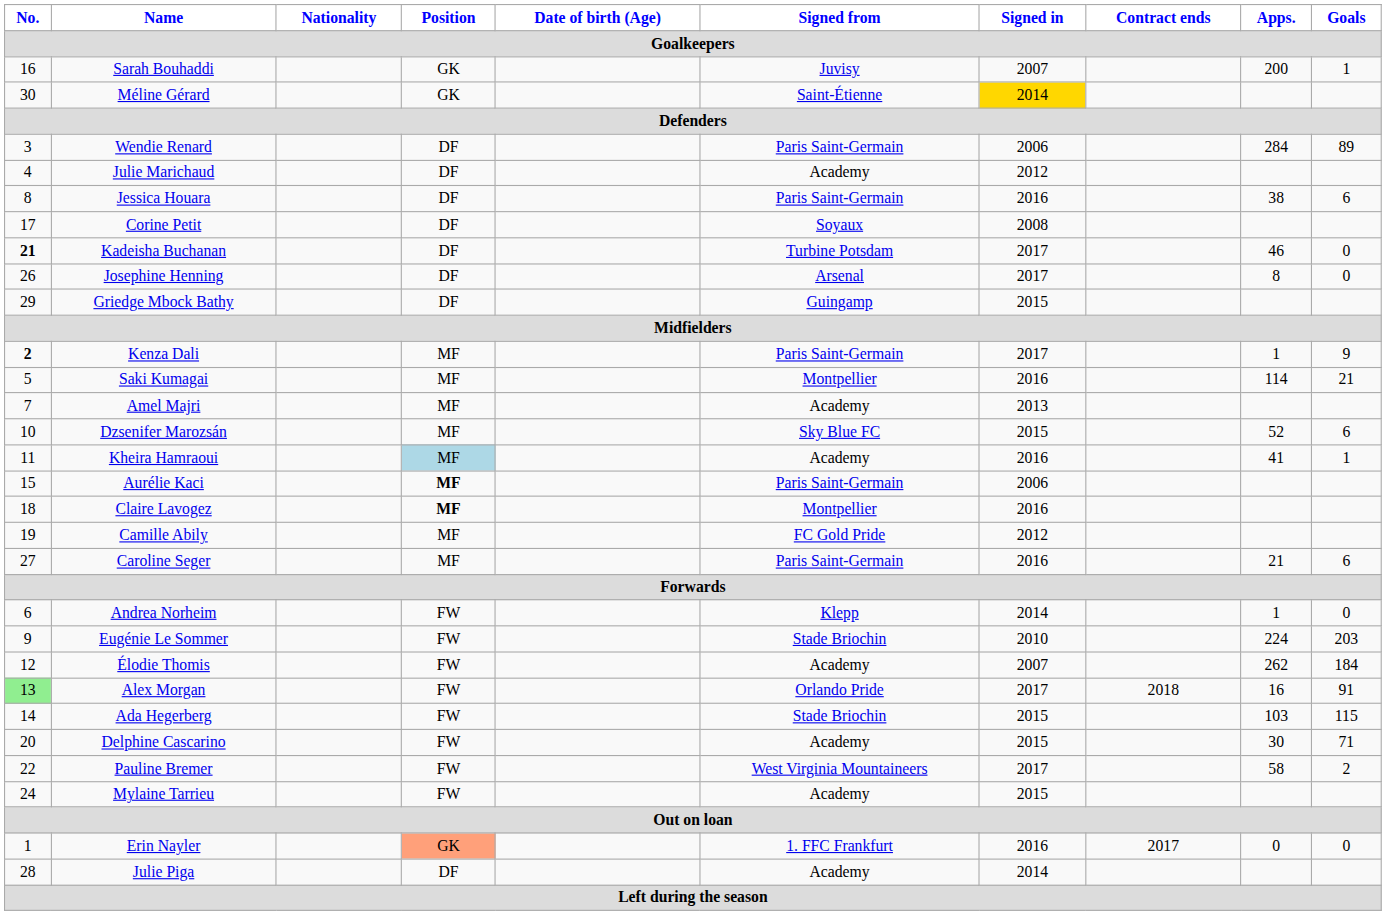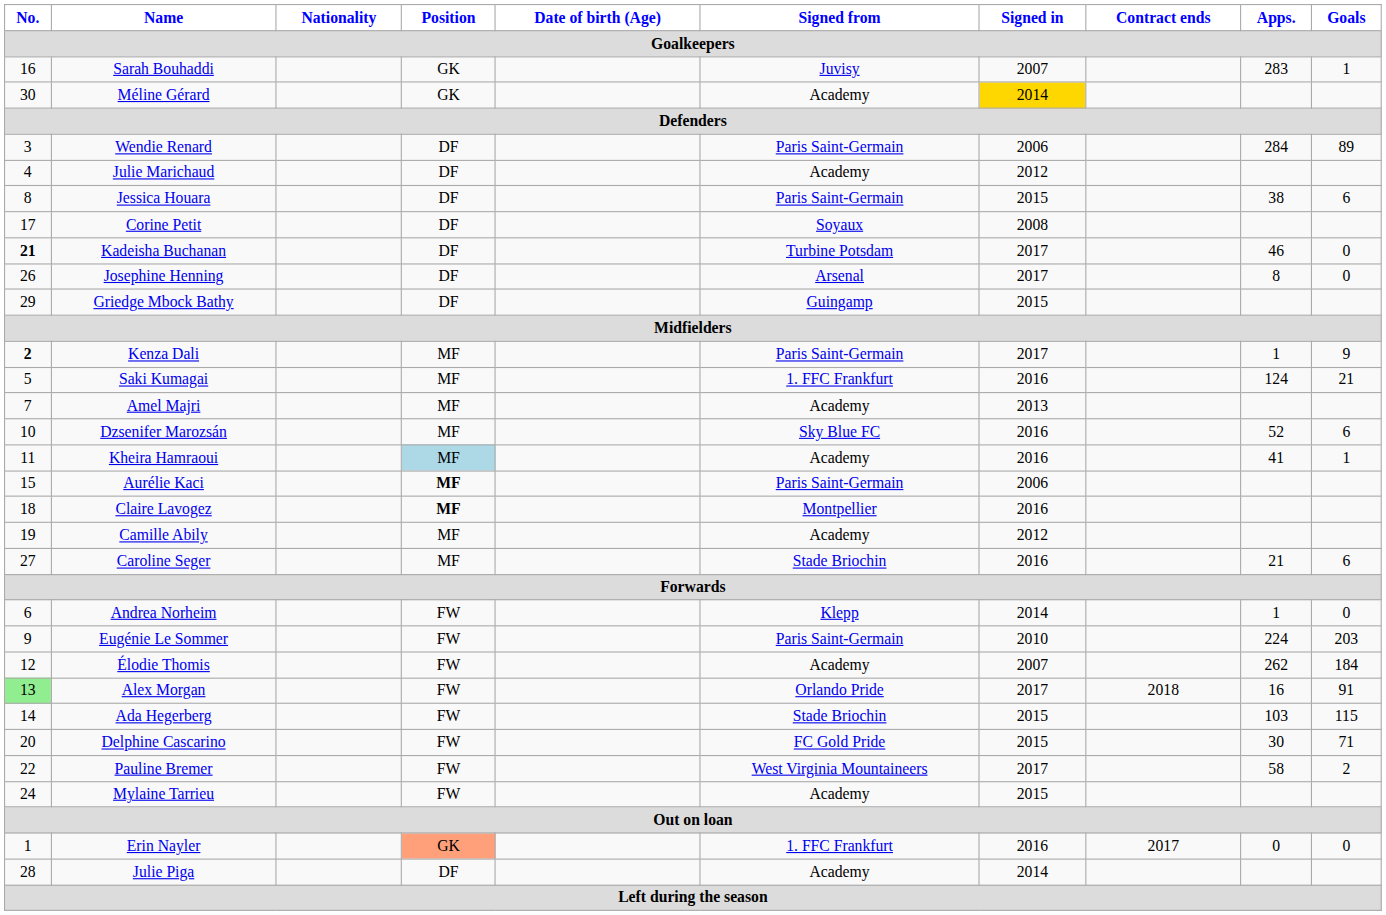 <table class="wikitable"  style="text-align:center; font-size:90%; width:100%;">
 <tr>
 <th style="background:#FFFFFF; color:blue; text-align:center;">No.</th>
 <th style="background:#FFFFFF; color:blue; text-align:center;">Name</th>
 <th style="background:#FFFFFF; color:blue; text-align:center;">Nationality</th>
 <th style="background:#FFFFFF; color:blue; text-align:center;">Position</th>
 <th style="background:#FFFFFF; color:blue; text-align:center;">Date of birth (Age)</th>
 <th style="background:#FFFFFF; color:blue; text-align:center;">Signed from</th>
 <th style="background:#FFFFFF; color:blue; text-align:center;">Signed in</th>
 <th style="background:#FFFFFF; color:blue; text-align:center;">Contract ends</th>
 <th style="background:#FFFFFF; color:blue; text-align:center;">Apps.</th>
 <th style="background:#FFFFFF; color:blue; text-align:center;">Goals</th>
 </tr>
 <tr>
 <th colspan="11"  style="background:#dcdcdc; text-align:center;">Goalkeepers</th>
 </tr>
 <tr>
 <td>16</td>
 <td><a href='#'>Sarah Bouhaddi</a></td>
 <td></td>
 <td>GK</td>
 <td></td>
 <td><a href='#'>Juvisy</a></td>
 <td>2007</td>
 <td></td>
-<td>200</td>
+<td>283</td>
 <td>1</td>
 </tr>
 <tr>
 <td>30</td>
 <td><a href='#'>Méline Gérard</a></td>
 <td></td>
 <td>GK</td>
 <td></td>
-<td><a href='#'>Saint-Étienne</a></td>
+<td>Academy</td>
 <td style="background: gold;">2014</td>
 <td></td>
 <td></td>
 <td></td>
 </tr>
 <tr>
 <th colspan="11"  style="background:#dcdcdc; text-align:center;">Defenders</th>
 </tr>
 <tr>
 <td>3</td>
 <td><a href='#'>Wendie Renard</a></td>
 <td></td>
 <td>DF</td>
 <td></td>
 <td><a href='#'>Paris Saint-Germain</a></td>
 <td>2006</td>
 <td></td>
 <td>284</td>
 <td>89</td>
 </tr>
 <tr>
 <td>4</td>
 <td><a href='#'>Julie Marichaud</a></td>
 <td></td>
 <td>DF</td>
 <td></td>
 <td>Academy</td>
 <td>2012</td>
 <td></td>
 <td></td>
 <td></td>
 </tr>
 <tr>
 <td>8</td>
 <td><a href='#'>Jessica Houara</a></td>
 <td></td>
 <td>DF</td>
 <td></td>
 <td><a href='#'>Paris Saint-Germain</a></td>
-<td>2016</td>
+<td>2015</td>
 <td></td>
 <td>38</td>
 <td>6</td>
 </tr>
 <tr>
 <td>17</td>
 <td><a href='#'>Corine Petit</a></td>
 <td></td>
 <td>DF</td>
 <td></td>
 <td><a href='#'>Soyaux</a></td>
 <td>2008</td>
 <td></td>
 <td></td>
 <td></td>
 </tr>
 <tr>
 <td><strong>21</strong></td>
 <td><a href='#'>Kadeisha Buchanan</a></td>
 <td></td>
 <td>DF</td>
 <td></td>
 <td><a href='#'>Turbine Potsdam</a></td>
 <td>2017</td>
 <td></td>
 <td>46</td>
 <td>0</td>
 </tr>
 <tr>
 <td>26</td>
 <td><a href='#'>Josephine Henning</a></td>
 <td></td>
 <td>DF</td>
 <td></td>
 <td><a href='#'>Arsenal</a></td>
 <td>2017</td>
 <td></td>
 <td>8</td>
 <td>0</td>
 </tr>
 <tr>
 <td>29</td>
 <td><a href='#'>Griedge Mbock Bathy</a></td>
 <td></td>
 <td>DF</td>
 <td></td>
 <td><a href='#'>Guingamp</a></td>
 <td>2015</td>
 <td></td>
 <td></td>
 <td></td>
 </tr>
 <tr>
 <th colspan="11"  style="background:#dcdcdc; text-align:center;">Midfielders</th>
 </tr>
 <tr>
 <td><strong>2</strong></td>
 <td><a href='#'>Kenza Dali</a></td>
 <td></td>
 <td>MF</td>
 <td></td>
 <td><a href='#'>Paris Saint-Germain</a></td>
 <td>2017</td>
 <td></td>
 <td>1</td>
 <td>9</td>
 </tr>
 <tr>
 <td>5</td>
 <td><a href='#'>Saki Kumagai</a></td>
 <td></td>
 <td>MF</td>
 <td></td>
-<td><a href='#'>Montpellier</a></td>
+<td><a href='#'>1. FFC Frankfurt</a></td>
 <td>2016</td>
 <td></td>
-<td>114</td>
+<td>124</td>
 <td>21</td>
 </tr>
 <tr>
 <td>7</td>
 <td><a href='#'>Amel Majri</a></td>
 <td></td>
 <td>MF</td>
 <td></td>
 <td>Academy</td>
 <td>2013</td>
 <td></td>
 <td></td>
 <td></td>
 </tr>
 <tr>
 <td>10</td>
 <td><a href='#'>Dzsenifer Marozsán</a></td>
 <td></td>
 <td>MF</td>
 <td></td>
 <td><a href='#'>Sky Blue FC</a></td>
-<td>2015</td>
+<td>2016</td>
 <td></td>
 <td>52</td>
 <td>6</td>
 </tr>
 <tr>
 <td>11</td>
 <td><a href='#'>Kheira Hamraoui</a></td>
 <td></td>
 <td style="background: lightblue;">MF</td>
 <td></td>
 <td>Academy</td>
 <td>2016</td>
 <td></td>
 <td>41</td>
 <td>1</td>
 </tr>
 <tr>
 <td>15</td>
 <td><a href='#'>Aurélie Kaci</a></td>
 <td></td>
 <td><strong>MF</strong></td>
 <td></td>
 <td><a href='#'>Paris Saint-Germain</a></td>
 <td>2006</td>
 <td></td>
 <td></td>
 <td></td>
 </tr>
 <tr>
 <td>18</td>
 <td><a href='#'>Claire Lavogez</a></td>
 <td></td>
 <td><strong>MF</strong></td>
 <td></td>
 <td><a href='#'>Montpellier</a></td>
 <td>2016</td>
 <td></td>
 <td></td>
 <td></td>
 </tr>
 <tr>
 <td>19</td>
 <td><a href='#'>Camille Abily</a></td>
 <td></td>
 <td>MF</td>
 <td></td>
-<td><a href='#'>FC Gold Pride</a></td>
+<td>Academy</td>
 <td>2012</td>
 <td></td>
 <td></td>
 <td></td>
 </tr>
 <tr>
 <td>27</td>
 <td><a href='#'>Caroline Seger</a></td>
 <td></td>
 <td>MF</td>
 <td></td>
-<td><a href='#'>Paris Saint-Germain</a></td>
+<td><a href='#'>Stade Briochin</a></td>
 <td>2016</td>
 <td></td>
 <td>21</td>
 <td>6</td>
 </tr>
 <tr>
 <th colspan="11"  style="background:#dcdcdc; text-align:center;">Forwards</th>
 </tr>
 <tr>
 <td>6</td>
 <td><a href='#'>Andrea Norheim</a></td>
 <td></td>
 <td>FW</td>
 <td></td>
 <td><a href='#'>Klepp</a></td>
 <td>2014</td>
 <td></td>
 <td>1</td>
 <td>0</td>
 </tr>
 <tr>
 <td>9</td>
 <td><a href='#'>Eugénie Le Sommer</a></td>
 <td></td>
 <td>FW</td>
 <td></td>
-<td><a href='#'>Stade Briochin</a></td>
+<td><a href='#'>Paris Saint-Germain</a></td>
 <td>2010</td>
 <td></td>
 <td>224</td>
 <td>203</td>
 </tr>
 <tr>
 <td>12</td>
 <td><a href='#'>Élodie Thomis</a></td>
 <td></td>
 <td>FW</td>
 <td></td>
 <td>Academy</td>
 <td>2007</td>
 <td></td>
 <td>262</td>
 <td>184</td>
 </tr>
 <tr>
 <td style="background: lightgreen;">13</td>
 <td><a href='#'>Alex Morgan</a></td>
 <td></td>
 <td>FW</td>
 <td></td>
 <td><a href='#'>Orlando Pride</a></td>
 <td>2017</td>
 <td>2018</td>
 <td>16</td>
 <td>91</td>
 </tr>
 <tr>
 <td>14</td>
 <td><a href='#'>Ada Hegerberg</a></td>
 <td></td>
 <td>FW</td>
 <td></td>
 <td><a href='#'>Stade Briochin</a></td>
 <td>2015</td>
 <td></td>
 <td>103</td>
 <td>115</td>
 </tr>
 <tr>
 <td>20</td>
 <td><a href='#'>Delphine Cascarino</a></td>
 <td></td>
 <td>FW</td>
 <td></td>
-<td>Academy</td>
+<td><a href='#'>FC Gold Pride</a></td>
 <td>2015</td>
 <td></td>
 <td>30</td>
 <td>71</td>
 </tr>
 <tr>
 <td>22</td>
 <td><a href='#'>Pauline Bremer</a></td>
 <td></td>
 <td>FW</td>
 <td></td>
 <td><a href='#'>West Virginia Mountaineers</a></td>
 <td>2017</td>
 <td></td>
 <td>58</td>
 <td>2</td>
 </tr>
 <tr>
 <td>24</td>
 <td><a href='#'>Mylaine Tarrieu</a></td>
 <td></td>
 <td>FW</td>
 <td></td>
 <td>Academy</td>
 <td>2015</td>
 <td></td>
 <td></td>
 <td></td>
 </tr>
 <tr>
 <th colspan="11"  style="background:#dcdcdc; text-align:center;">Out on loan</th>
 </tr>
 <tr>
 <td>1</td>
 <td><a href='#'>Erin Nayler</a></td>
 <td></td>
 <td style="background: lightsalmon;">GK</td>
 <td></td>
 <td><a href='#'>1. FFC Frankfurt</a></td>
 <td>2016</td>
 <td>2017</td>
 <td>0</td>
 <td>0</td>
 </tr>
 <tr>
 <td>28</td>
 <td><a href='#'>Julie Piga</a></td>
 <td></td>
 <td>DF</td>
 <td></td>
 <td>Academy</td>
 <td>2014</td>
 <td></td>
 <td></td>
 <td></td>
 </tr>
 <tr>
 <th colspan="11"  style="background:#dcdcdc; text-align:center;">Left during the season</th>
 </tr>
 </table>
